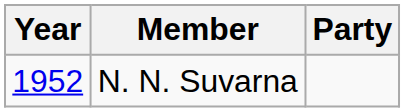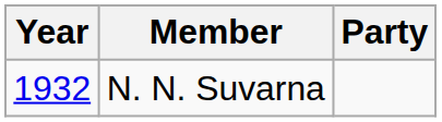 <table class="wikitable sortable">
 <tr>
 <th>Year</th>
 <th>Member</th>
 <th colspan="2">Party</th>
 </tr>
 <tr>
-<td><a href='#'>1952</a></td>
+<td><a href='#'>1932</a></td>
 <td>N. N. Suvarna</td>
 <td></td>
 </tr>
 </table>
